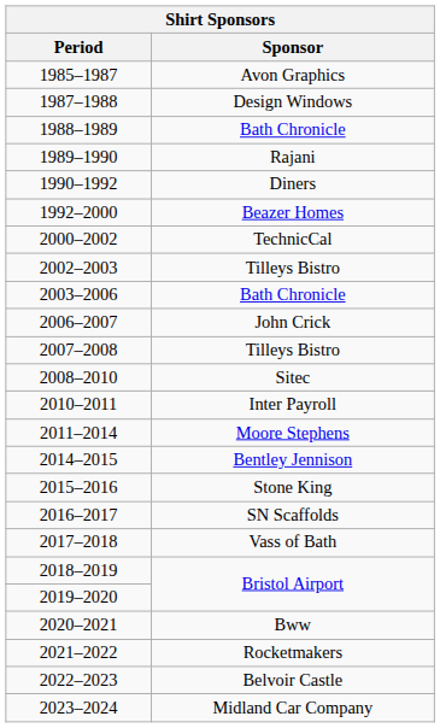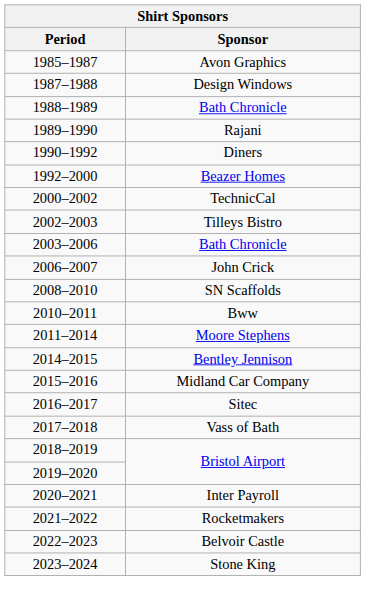 <table class="wikitable collapsible collapsed plainrowheaders" style="width: 25%; text-align: center; margin-left:1em; float: left">
 <tr>
 <th colspan="2">Shirt Sponsors</th>
 </tr>
 <tr>
 <th>Period</th>
 <th>Sponsor</th>
 </tr>
 <tr>
 <td>1985–1987</td>
 <td>Avon Graphics</td>
 </tr>
 <tr>
 <td>1987–1988</td>
 <td>Design Windows</td>
 </tr>
 <tr>
 <td>1988–1989</td>
 <td><a href='#'>Bath Chronicle</a></td>
 </tr>
 <tr>
 <td>1989–1990</td>
 <td>Rajani</td>
 </tr>
 <tr>
 <td>1990–1992</td>
 <td>Diners</td>
 </tr>
 <tr>
 <td>1992–2000</td>
 <td><a href='#'>Beazer Homes</a></td>
 </tr>
 <tr>
 <td>2000–2002</td>
 <td>TechnicCal</td>
 </tr>
 <tr>
 <td>2002–2003</td>
 <td>Tilleys Bistro</td>
 </tr>
 <tr>
 <td>2003–2006</td>
 <td><a href='#'>Bath Chronicle</a></td>
 </tr>
 <tr>
 <td>2006–2007</td>
 <td>John Crick</td>
 </tr>
 <tr>
-<td>2007–2008</td>
-<td>Tilleys Bistro</td>
-</tr>
-<tr>
 <td>2008–2010</td>
-<td>Sitec</td>
+<td>SN Scaffolds</td>
 </tr>
 <tr>
 <td>2010–2011</td>
-<td>Inter Payroll</td>
+<td>Bww</td>
 </tr>
 <tr>
 <td>2011–2014</td>
 <td><a href='#'>Moore Stephens</a></td>
 </tr>
 <tr>
 <td>2014–2015</td>
 <td><a href='#'>Bentley Jennison</a></td>
 </tr>
 <tr>
 <td>2015–2016</td>
-<td>Stone King</td>
+<td>Midland Car Company</td>
 </tr>
 <tr>
 <td>2016–2017</td>
-<td>SN Scaffolds</td>
+<td>Sitec</td>
 </tr>
 <tr>
 <td>2017–2018</td>
 <td>Vass of Bath</td>
 </tr>
 <tr>
 <td>2018–2019</td>
 <td rowspan="2"><a href='#'>Bristol Airport</a></td>
 </tr>
 <tr>
 <td>2019–2020</td>
 </tr>
 <tr>
 <td>2020–2021</td>
-<td>Bww</td>
+<td>Inter Payroll</td>
 </tr>
 <tr>
 <td>2021–2022</td>
 <td>Rocketmakers</td>
 </tr>
 <tr>
 <td>2022–2023</td>
 <td>Belvoir Castle</td>
 </tr>
 <tr>
 <td>2023–2024</td>
-<td>Midland Car Company</td>
+<td>Stone King</td>
 </tr>
 </table>
